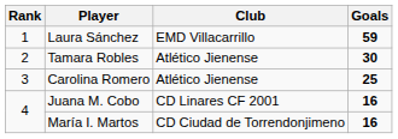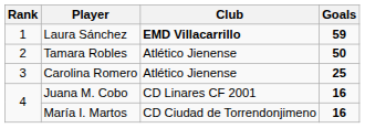 <table class="wikitable" style="text-align:center">
 <tr>
 <th>Rank</th>
 <th>Player</th>
 <th>Club</th>
 <th>Goals</th>
 </tr>
 <tr>
 <td>1</td>
 <td align="left">Laura Sánchez</td>
-<td align="left">EMD Villacarrillo</td>
+<td align="left"><strong>EMD Villacarrillo</strong></td>
 <td><strong>59</strong></td>
 </tr>
 <tr>
 <td>2</td>
 <td align="left">Tamara Robles</td>
 <td align="left">Atlético Jienense</td>
-<td><strong>30</strong></td>
+<td><strong>50</strong></td>
 </tr>
 <tr>
 <td>3</td>
 <td align="left">Carolina Romero</td>
 <td align="left">Atlético Jienense</td>
 <td><strong>25</strong></td>
 </tr>
 <tr>
 <td rowspan="2">4</td>
 <td align="left">Juana M. Cobo</td>
 <td align="left">CD Linares CF 2001</td>
 <td><strong>16</strong></td>
 </tr>
 <tr>
 <td align="left">María I. Martos</td>
 <td align="left">CD Ciudad de Torrendonjimeno</td>
 <td><strong>16</strong></td>
 </tr>
 </table>
